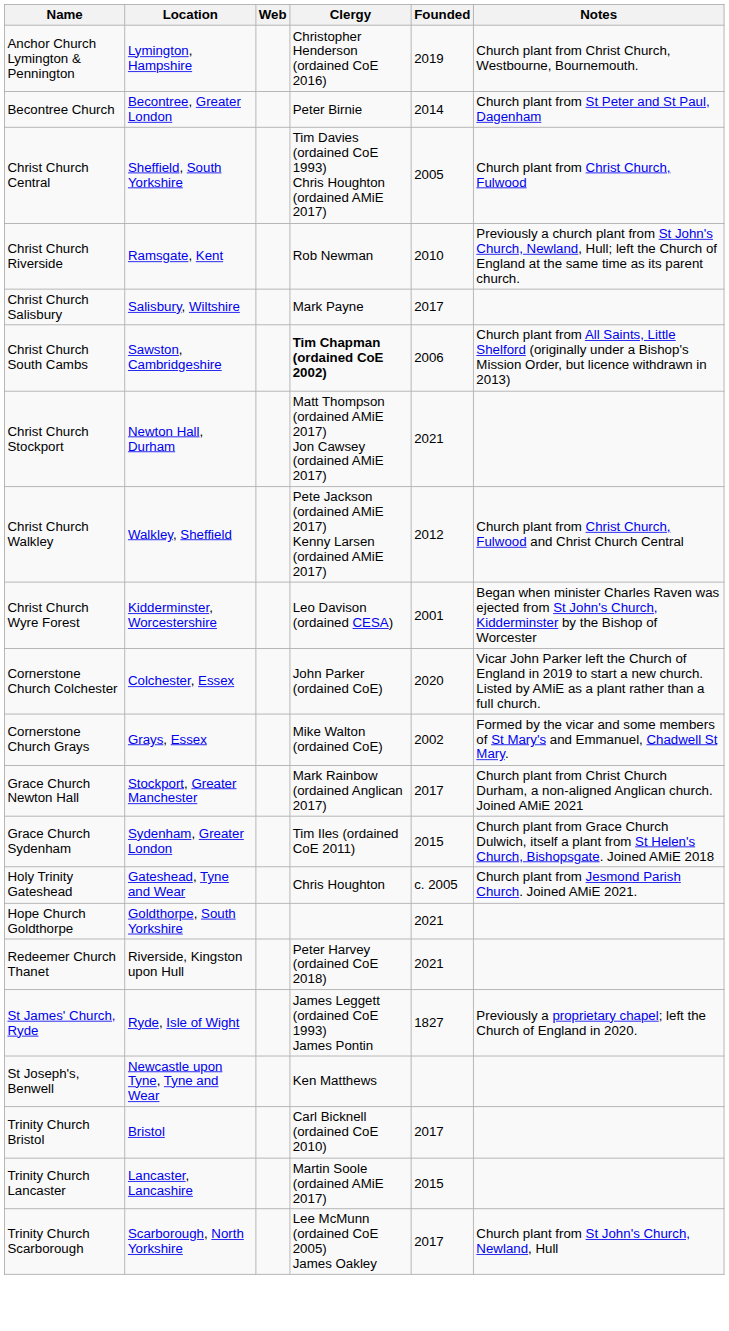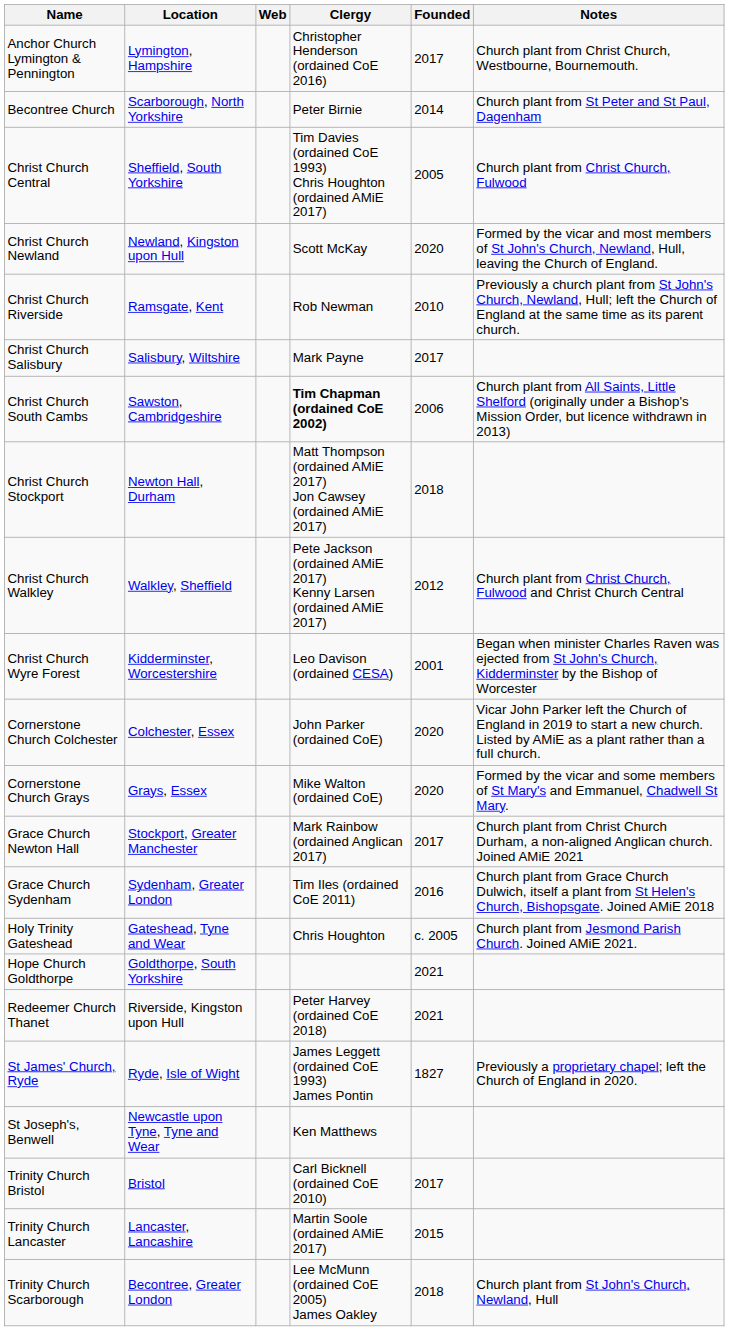 <table class="wikitable sortable">
 <tr>
 <th>Name</th>
 <th>Location</th>
 <th>Web</th>
 <th>Clergy</th>
 <th>Founded</th>
 <th>Notes</th>
 </tr>
 <tr>
 <td>Anchor Church Lymington & Pennington</td>
 <td><a href='#'>Lymington</a>, <a href='#'>Hampshire</a></td>
 <td></td>
 <td>Christopher Henderson (ordained CoE 2016)</td>
-<td>2019</td>
+<td>2017</td>
 <td>Church plant from Christ Church, Westbourne, Bournemouth.</td>
 </tr>
 <tr>
 <td>Becontree Church</td>
-<td><a href='#'>Becontree</a>, <a href='#'>Greater London</a></td>
+<td><a href='#'>Scarborough</a>, <a href='#'>North Yorkshire</a></td>
 <td></td>
 <td>Peter Birnie</td>
 <td>2014</td>
 <td>Church plant from <a href='#'>St Peter and St Paul, Dagenham</a></td>
 </tr>
 <tr>
 <td>Christ Church Central</td>
 <td><a href='#'>Sheffield</a>, <a href='#'>South Yorkshire</a></td>
 <td></td>
 <td>Tim Davies (ordained CoE 1993)<br>Chris Houghton (ordained AMiE 2017)</td>
 <td>2005</td>
 <td>Church plant from <a href='#'>Christ Church, Fulwood</a></td>
+</tr>
+<tr>
+<td>Christ Church Newland</td>
+<td><a href='#'>Newland</a>, <a href='#'>Kingston upon Hull</a></td>
+<td></td>
+<td>Scott McKay</td>
+<td>2020</td>
+<td>Formed by the vicar and most members of <a href='#'>St John's Church, Newland</a>, Hull, leaving the Church of England.</td>
 </tr>
 <tr>
 <td>Christ Church Riverside</td>
 <td><a href='#'>Ramsgate</a>, <a href='#'>Kent</a></td>
 <td></td>
 <td>Rob Newman</td>
 <td>2010</td>
 <td>Previously a church plant from <a href='#'>St John's Church, Newland</a>, Hull; left the Church of England at the same time as its parent church.</td>
 </tr>
 <tr>
 <td>Christ Church Salisbury</td>
 <td><a href='#'>Salisbury</a>, <a href='#'>Wiltshire</a></td>
 <td></td>
 <td>Mark Payne</td>
 <td>2017</td>
 <td></td>
 </tr>
 <tr>
 <td>Christ Church South Cambs</td>
 <td><a href='#'>Sawston</a>, <a href='#'>Cambridgeshire</a></td>
 <td></td>
 <td><strong>Tim Chapman (ordained CoE 2002)</strong></td>
 <td>2006</td>
 <td>Church plant from <a href='#'>All Saints, Little Shelford</a> (originally under a Bishop's Mission Order, but licence withdrawn in 2013)</td>
 </tr>
 <tr>
 <td>Christ Church Stockport</td>
 <td><a href='#'>Newton Hall</a>, <a href='#'>Durham</a></td>
 <td></td>
 <td>Matt Thompson (ordained AMiE 2017)<br>Jon Cawsey (ordained AMiE 2017)</td>
-<td>2021</td>
+<td>2018</td>
 <td></td>
 </tr>
 <tr>
 <td>Christ Church Walkley</td>
 <td><a href='#'>Walkley</a>, <a href='#'>Sheffield</a></td>
 <td></td>
 <td>Pete Jackson (ordained AMiE 2017)<br>Kenny Larsen (ordained AMiE 2017)</td>
 <td>2012</td>
 <td>Church plant from <a href='#'>Christ Church, Fulwood</a> and Christ Church Central</td>
 </tr>
 <tr>
 <td>Christ Church Wyre Forest</td>
 <td><a href='#'>Kidderminster</a>, <a href='#'>Worcestershire</a></td>
 <td></td>
 <td>Leo Davison (ordained <a href='#'>CESA</a>)</td>
 <td>2001</td>
 <td>Began when minister Charles Raven was ejected from <a href='#'>St John's Church, Kidderminster</a> by the Bishop of Worcester</td>
 </tr>
 <tr>
 <td>Cornerstone Church Colchester</td>
 <td><a href='#'>Colchester</a>, <a href='#'>Essex</a></td>
 <td></td>
 <td>John Parker (ordained CoE)</td>
 <td>2020</td>
 <td>Vicar John Parker left the Church of England in 2019 to start a new church. Listed by AMiE as a plant rather than a full church.</td>
 </tr>
 <tr>
 <td>Cornerstone Church Grays</td>
 <td><a href='#'>Grays</a>, <a href='#'>Essex</a></td>
 <td></td>
 <td>Mike Walton (ordained CoE)</td>
-<td>2002</td>
+<td>2020</td>
 <td>Formed by the vicar and some members of <a href='#'>St Mary's</a> and Emmanuel, <a href='#'>Chadwell St Mary</a>.</td>
 </tr>
 <tr>
 <td>Grace Church Newton Hall</td>
 <td><a href='#'>Stockport</a>, <a href='#'>Greater Manchester</a></td>
 <td></td>
 <td>Mark Rainbow (ordained Anglican 2017)</td>
 <td>2017</td>
 <td>Church plant from Christ Church Durham, a non-aligned Anglican church. Joined AMiE 2021</td>
 </tr>
 <tr>
 <td>Grace Church Sydenham</td>
 <td><a href='#'>Sydenham</a>, <a href='#'>Greater London</a></td>
 <td></td>
 <td>Tim Iles (ordained CoE 2011)</td>
-<td>2015</td>
+<td>2016</td>
 <td>Church plant from Grace Church Dulwich, itself a plant from <a href='#'>St Helen's Church, Bishopsgate</a>. Joined AMiE 2018</td>
 </tr>
 <tr>
 <td>Holy Trinity Gateshead</td>
 <td><a href='#'>Gateshead</a>, <a href='#'>Tyne and Wear</a></td>
 <td></td>
 <td>Chris Houghton</td>
 <td>c. 2005</td>
 <td>Church plant from <a href='#'>Jesmond Parish Church</a>. Joined AMiE 2021.</td>
 </tr>
 <tr>
 <td>Hope Church Goldthorpe</td>
 <td><a href='#'>Goldthorpe</a>, <a href='#'>South Yorkshire</a></td>
 <td></td>
 <td></td>
 <td>2021</td>
 <td></td>
 </tr>
 <tr>
 <td>Redeemer Church Thanet</td>
 <td>Riverside, Kingston upon Hull</td>
 <td></td>
 <td>Peter Harvey (ordained CoE 2018)</td>
 <td>2021</td>
 <td></td>
 </tr>
 <tr>
 <td><a href='#'>St James' Church, Ryde</a></td>
 <td><a href='#'>Ryde</a>, <a href='#'>Isle of Wight</a></td>
 <td></td>
 <td>James Leggett (ordained CoE 1993)<br>James Pontin</td>
 <td>1827</td>
 <td>Previously a <a href='#'>proprietary chapel</a>; left the Church of England in 2020.</td>
 </tr>
 <tr>
 <td>St Joseph's, Benwell</td>
 <td><a href='#'>Newcastle upon Tyne</a>, <a href='#'>Tyne and Wear</a></td>
 <td></td>
 <td>Ken Matthews</td>
 <td></td>
 <td></td>
 </tr>
 <tr>
 <td>Trinity Church Bristol</td>
 <td><a href='#'>Bristol</a></td>
 <td></td>
 <td>Carl Bicknell (ordained CoE 2010)</td>
 <td>2017</td>
 <td></td>
 </tr>
 <tr>
 <td>Trinity Church Lancaster</td>
 <td><a href='#'>Lancaster</a>, <a href='#'>Lancashire</a></td>
 <td></td>
 <td>Martin Soole (ordained AMiE 2017)</td>
 <td>2015</td>
 <td></td>
 </tr>
 <tr>
 <td>Trinity Church Scarborough</td>
-<td><a href='#'>Scarborough</a>, <a href='#'>North Yorkshire</a></td>
+<td><a href='#'>Becontree</a>, <a href='#'>Greater London</a></td>
 <td></td>
 <td>Lee McMunn (ordained CoE 2005)<br>James Oakley</td>
-<td>2017</td>
+<td>2018</td>
 <td>Church plant from <a href='#'>St John's Church, Newland</a>, Hull</td>
 </tr>
 </table>
